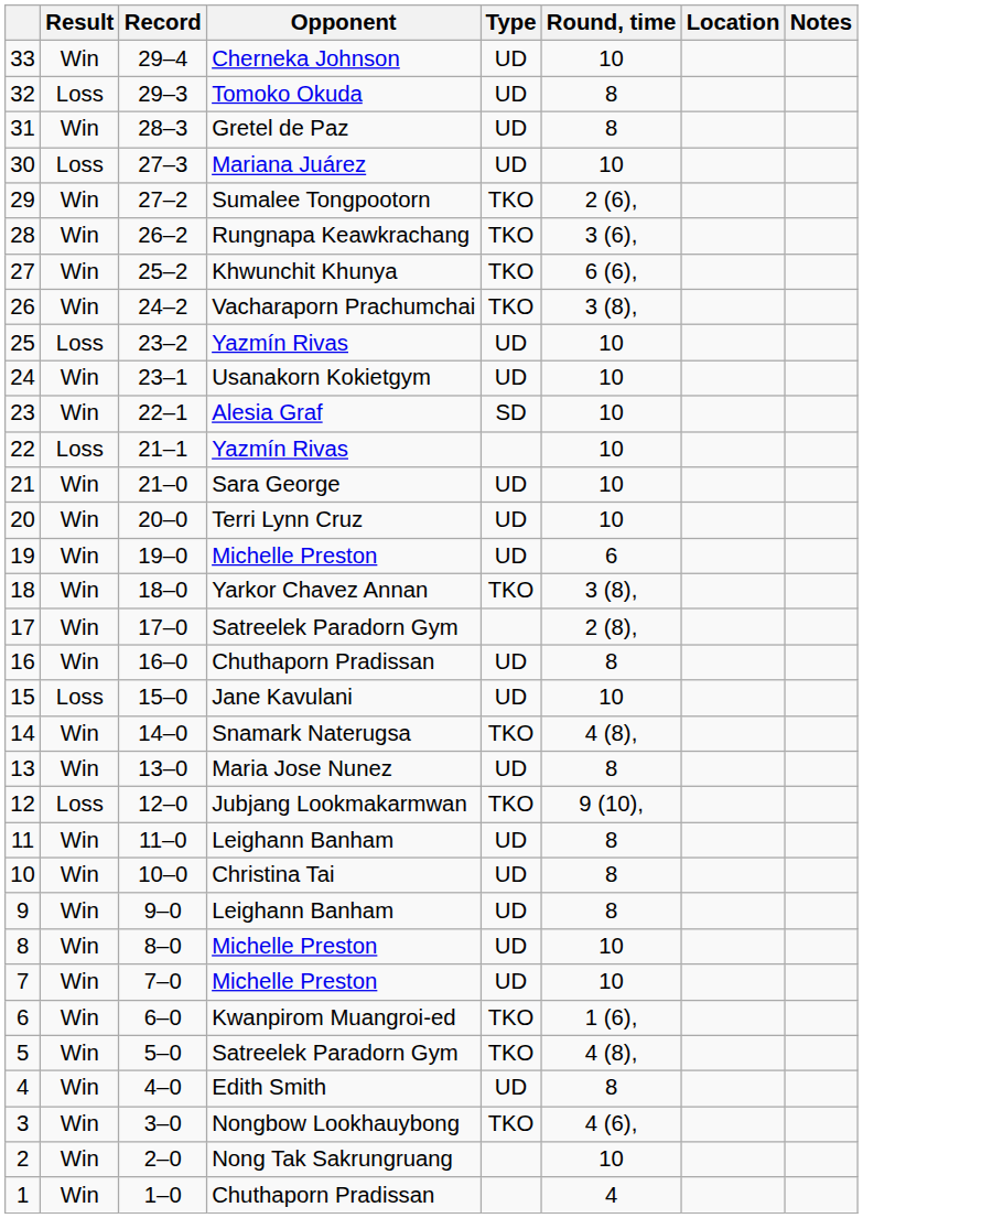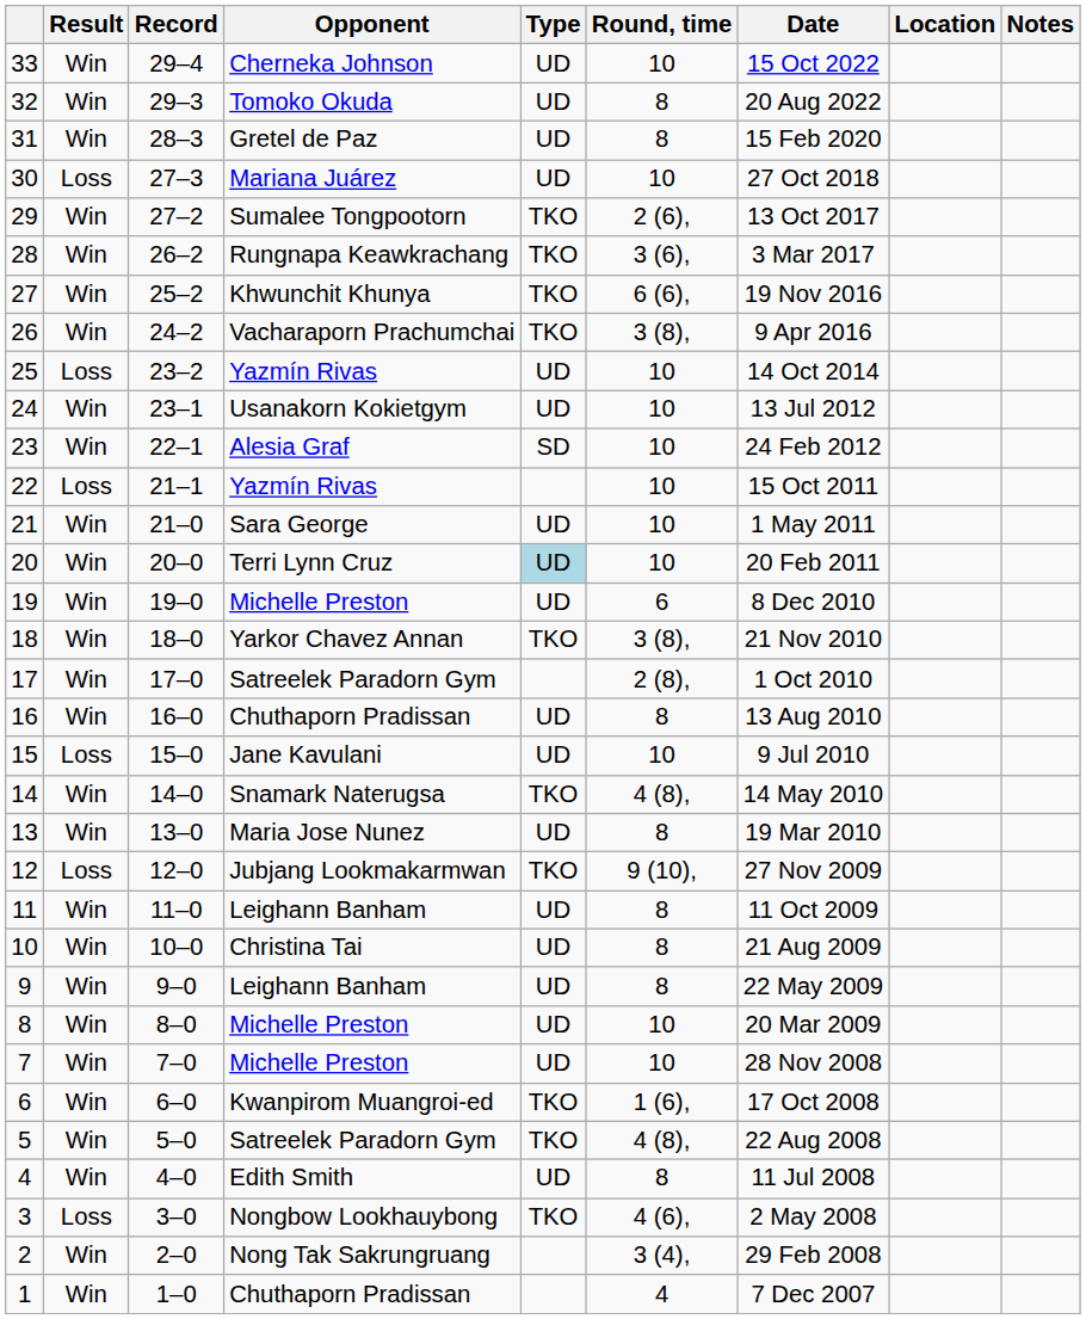 <table class="wikitable" style="text-align:center">
 <tr>
 <th></th>
 <th>Result</th>
 <th>Record</th>
 <th>Opponent</th>
 <th>Type</th>
 <th>Round, time</th>
+<th>Date</th>
 <th>Location</th>
 <th>Notes</th>
 </tr>
 <tr>
 <td>33</td>
 <td>Win</td>
 <td>29–4</td>
 <td align=left> <a href='#'>Cherneka Johnson</a></td>
 <td>UD</td>
 <td>10</td>
+<td><a href='#'>15 Oct 2022</a></td>
 <td align=left></td>
 <td align=left></td>
 </tr>
 <tr>
 <td>32</td>
-<td>Loss</td>
+<td>Win</td>
 <td>29–3</td>
 <td align=left> <a href='#'>Tomoko Okuda</a></td>
 <td>UD</td>
 <td>8</td>
+<td>20 Aug 2022</td>
 <td align=left></td>
 <td></td>
 </tr>
 <tr>
 <td>31</td>
 <td>Win</td>
 <td>28–3</td>
 <td align=left> Gretel de Paz</td>
 <td>UD</td>
 <td>8</td>
+<td>15 Feb 2020</td>
 <td align=left></td>
 <td align=left></td>
 </tr>
 <tr>
 <td>30</td>
 <td>Loss</td>
 <td>27–3</td>
 <td align=left> <a href='#'>Mariana Juárez</a></td>
 <td>UD</td>
 <td>10</td>
+<td>27 Oct 2018</td>
 <td align=left></td>
 <td align=left></td>
 </tr>
 <tr>
 <td>29</td>
 <td>Win</td>
 <td>27–2</td>
 <td align=left> Sumalee Tongpootorn</td>
 <td>TKO</td>
 <td>2 (6), </td>
+<td>13 Oct 2017</td>
 <td align=left></td>
 <td></td>
 </tr>
 <tr>
 <td>28</td>
 <td>Win</td>
 <td>26–2</td>
 <td align=left> Rungnapa Keawkrachang</td>
 <td>TKO</td>
 <td>3 (6), </td>
+<td>3 Mar 2017</td>
 <td align=left></td>
 <td></td>
 </tr>
 <tr>
 <td>27</td>
 <td>Win</td>
 <td>25–2</td>
 <td align=left> Khwunchit Khunya</td>
 <td>TKO</td>
 <td>6 (6), </td>
+<td>19 Nov 2016</td>
 <td align=left></td>
 <td></td>
 </tr>
 <tr>
 <td>26</td>
 <td>Win</td>
 <td>24–2</td>
 <td align=left> Vacharaporn Prachumchai</td>
 <td>TKO</td>
 <td>3 (8), </td>
+<td>9 Apr 2016</td>
 <td align=left></td>
 <td></td>
 </tr>
 <tr>
 <td>25</td>
 <td>Loss</td>
 <td>23–2</td>
 <td align=left> <a href='#'>Yazmín Rivas</a></td>
 <td>UD</td>
 <td>10</td>
+<td>14 Oct 2014</td>
 <td align=left></td>
 <td align=left></td>
 </tr>
 <tr>
 <td>24</td>
 <td>Win</td>
 <td>23–1</td>
 <td align=left> Usanakorn Kokietgym</td>
 <td>UD</td>
 <td>10</td>
+<td>13 Jul 2012</td>
 <td align=left></td>
 <td align=left></td>
 </tr>
 <tr>
 <td>23</td>
 <td>Win</td>
 <td>22–1</td>
 <td align=left> <a href='#'>Alesia Graf</a></td>
 <td>SD</td>
 <td>10</td>
+<td>24 Feb 2012</td>
 <td align=left></td>
 <td align=left></td>
 </tr>
 <tr>
 <td>22</td>
 <td>Loss</td>
 <td>21–1</td>
 <td align=left> <a href='#'>Yazmín Rivas</a></td>
 <td></td>
 <td>10</td>
+<td>15 Oct 2011</td>
 <td align=left></td>
 <td align=left></td>
 </tr>
 <tr>
 <td>21</td>
 <td>Win</td>
 <td>21–0</td>
 <td align=left> Sara George</td>
 <td>UD</td>
 <td>10</td>
+<td>1 May 2011</td>
 <td align=left></td>
 <td></td>
 </tr>
 <tr>
 <td>20</td>
 <td>Win</td>
 <td>20–0</td>
 <td align=left> Terri Lynn Cruz</td>
-<td>UD</td>
+<td style="background: lightblue;">UD</td>
 <td>10</td>
+<td>20 Feb 2011</td>
 <td align=left></td>
 <td align=left></td>
 </tr>
 <tr>
 <td>19</td>
 <td>Win</td>
 <td>19–0</td>
 <td align=left> <a href='#'>Michelle Preston</a></td>
 <td>UD</td>
 <td>6</td>
+<td>8 Dec 2010</td>
 <td align=left></td>
 <td></td>
 </tr>
 <tr>
 <td>18</td>
 <td>Win</td>
 <td>18–0</td>
 <td align=left> Yarkor Chavez Annan</td>
 <td>TKO</td>
 <td>3 (8), </td>
+<td>21 Nov 2010</td>
 <td align=left></td>
 <td></td>
 </tr>
 <tr>
 <td>17</td>
 <td>Win</td>
 <td>17–0</td>
 <td align=left> Satreelek Paradorn Gym</td>
 <td></td>
 <td>2 (8), </td>
+<td>1 Oct 2010</td>
 <td align=left></td>
 <td></td>
 </tr>
 <tr>
 <td>16</td>
 <td>Win</td>
 <td>16–0</td>
 <td align=left> Chuthaporn Pradissan</td>
 <td>UD</td>
 <td>8</td>
+<td>13 Aug 2010</td>
 <td align=left></td>
 <td></td>
 </tr>
 <tr>
 <td>15</td>
 <td>Loss</td>
 <td>15–0</td>
 <td align=left> Jane Kavulani</td>
 <td>UD</td>
 <td>10</td>
+<td>9 Jul 2010</td>
 <td align=left></td>
 <td align=left></td>
 </tr>
 <tr>
 <td>14</td>
 <td>Win</td>
 <td>14–0</td>
 <td align=left> Snamark Naterugsa</td>
 <td>TKO</td>
 <td>4 (8), </td>
+<td>14 May 2010</td>
 <td align=left></td>
 <td></td>
 </tr>
 <tr>
 <td>13</td>
 <td>Win</td>
 <td>13–0</td>
 <td align=left> Maria Jose Nunez</td>
 <td>UD</td>
 <td>8</td>
+<td>19 Mar 2010</td>
 <td align=left></td>
 <td></td>
 </tr>
 <tr>
 <td>12</td>
 <td>Loss</td>
 <td>12–0</td>
 <td align=left> Jubjang Lookmakarmwan</td>
 <td>TKO</td>
 <td>9 (10), </td>
+<td>27 Nov 2009</td>
 <td align=left></td>
 <td align=left></td>
 </tr>
 <tr>
 <td>11</td>
 <td>Win</td>
 <td>11–0</td>
 <td align=left> Leighann Banham</td>
 <td>UD</td>
 <td>8</td>
+<td>11 Oct 2009</td>
 <td align=left></td>
 <td></td>
 </tr>
 <tr>
 <td>10</td>
 <td>Win</td>
 <td>10–0</td>
 <td align=left> Christina Tai</td>
 <td>UD</td>
 <td>8</td>
+<td>21 Aug 2009</td>
 <td align=left></td>
 <td></td>
 </tr>
 <tr>
 <td>9</td>
 <td>Win</td>
 <td>9–0</td>
 <td align=left> Leighann Banham</td>
 <td>UD</td>
 <td>8</td>
+<td>22 May 2009</td>
 <td align=left></td>
 <td></td>
 </tr>
 <tr>
 <td>8</td>
 <td>Win</td>
 <td>8–0</td>
 <td align=left> <a href='#'>Michelle Preston</a></td>
 <td>UD</td>
 <td>10</td>
+<td>20 Mar 2009</td>
 <td align=left></td>
 <td align=left></td>
 </tr>
 <tr>
 <td>7</td>
 <td>Win</td>
 <td>7–0</td>
 <td align=left> <a href='#'>Michelle Preston</a></td>
 <td>UD</td>
 <td>10</td>
+<td>28 Nov 2008</td>
 <td align=left></td>
 <td align=left></td>
 </tr>
 <tr>
 <td>6</td>
 <td>Win</td>
 <td>6–0</td>
 <td align=left> Kwanpirom Muangroi-ed</td>
 <td>TKO</td>
 <td>1 (6), </td>
+<td>17 Oct 2008</td>
 <td align=left></td>
 <td></td>
 </tr>
 <tr>
 <td>5</td>
 <td>Win</td>
 <td>5–0</td>
 <td align=left> Satreelek Paradorn Gym</td>
 <td>TKO</td>
 <td>4 (8), </td>
+<td>22 Aug 2008</td>
 <td align=left></td>
 <td></td>
 </tr>
 <tr>
 <td>4</td>
 <td>Win</td>
 <td>4–0</td>
 <td align=left> Edith Smith</td>
 <td>UD</td>
 <td>8</td>
+<td>11 Jul 2008</td>
 <td align=left></td>
 <td align=left></td>
 </tr>
 <tr>
 <td>3</td>
-<td>Win</td>
+<td>Loss</td>
 <td>3–0</td>
 <td align=left> Nongbow Lookhauybong</td>
 <td>TKO</td>
 <td>4 (6), </td>
+<td>2 May 2008</td>
 <td align=left></td>
 <td></td>
 </tr>
 <tr>
 <td>2</td>
 <td>Win</td>
 <td>2–0</td>
 <td align=left> Nong Tak Sakrungruang</td>
 <td></td>
-<td>10</td>
+<td>3 (4), </td>
+<td>29 Feb 2008</td>
 <td align=left></td>
 <td></td>
 </tr>
 <tr>
 <td>1</td>
 <td>Win</td>
 <td>1–0</td>
 <td align=left> Chuthaporn Pradissan</td>
 <td></td>
 <td>4</td>
+<td>7 Dec 2007</td>
 <td align=left></td>
 <td></td>
 </tr>
 </table>
